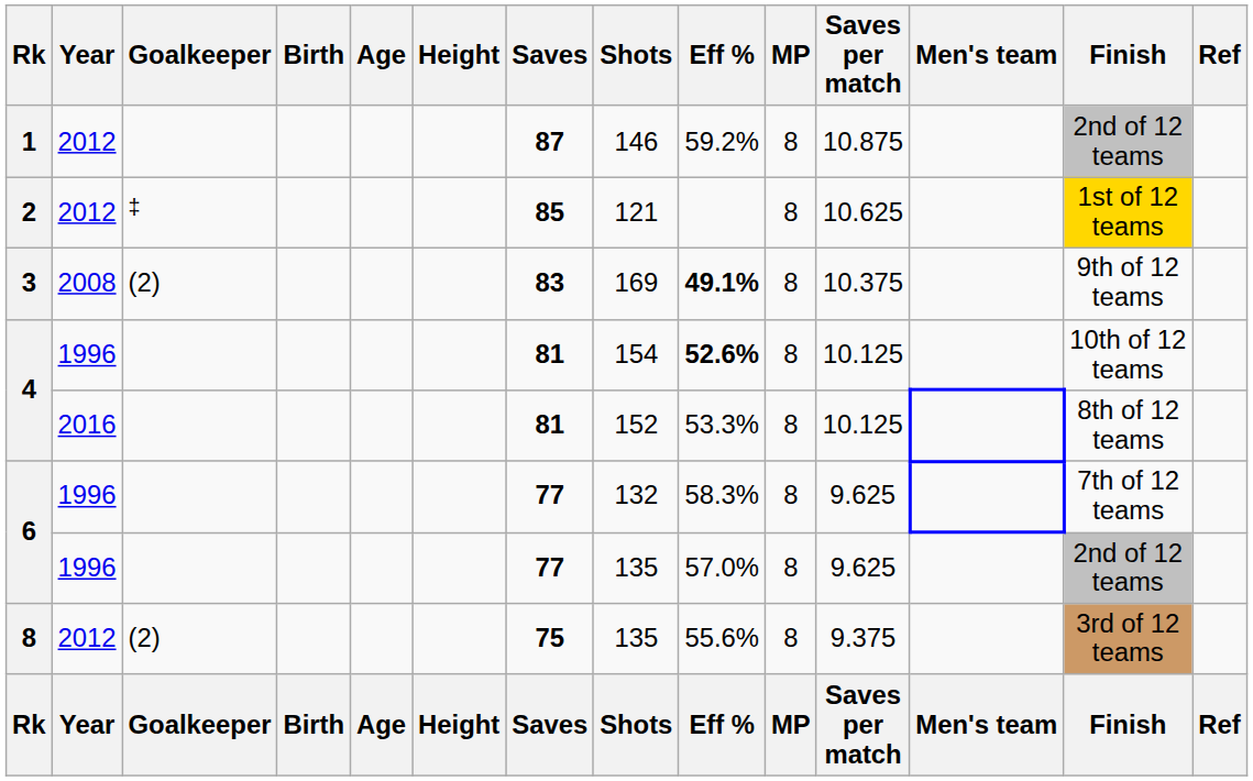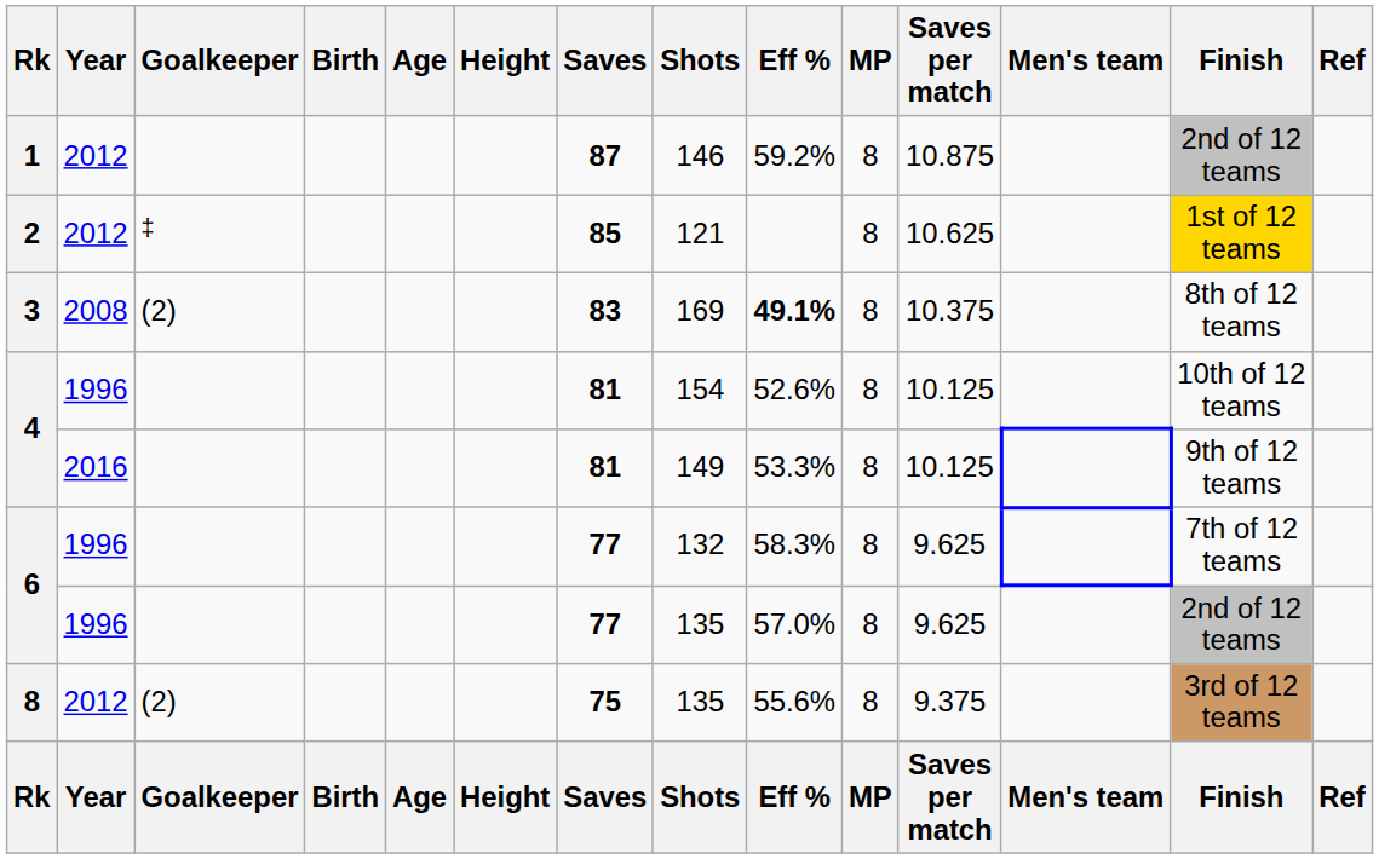 <table class="wikitable sortable sticky-header" style="text-align: center; font-size: 100%; margin-left: 1em;">
 <tr>
 <th scope="col">Rk</th>
 <th scope="col">Year</th>
 <th scope="col">Goalkeeper</th>
 <th scope="col">Birth</th>
 <th scope="col">Age</th>
 <th scope="col">Height</th>
 <th scope="col">Saves</th>
 <th scope="col">Shots</th>
 <th scope="col">Eff %</th>
 <th scope="col">MP</th>
 <th scope="col">Saves<br>per<br>match</th>
 <th scope="col">Men's team</th>
 <th scope="col">Finish</th>
 <th scope="col" class="unsortable">Ref</th>
 </tr>
 <tr>
 <th scope="row"><strong>1</strong></th>
 <td><a href='#'>2012</a></td>
 <td style="text-align: left;"></td>
 <td></td>
 <td></td>
 <td></td>
 <td><strong>87</strong></td>
 <td>146</td>
 <td>59.2%</td>
 <td>8</td>
 <td>10.875</td>
 <td style="text-align: left;"></td>
 <td style="background-color: silver;">2nd of 12<br>teams</td>
 <td></td>
 </tr>
 <tr>
 <th scope="row"><strong>2</strong></th>
 <td><a href='#'>2012</a></td>
 <td style="text-align: left;"><strong></strong><sup>‡</sup></td>
 <td></td>
 <td></td>
 <td></td>
 <td><strong>85</strong></td>
 <td>121</td>
 <td><strong></strong></td>
 <td>8</td>
 <td>10.625</td>
 <td style="text-align: left;"></td>
 <td style="background-color: gold;">1st of 12<br>teams</td>
 <td></td>
 </tr>
 <tr>
 <th scope="row"><strong>3</strong></th>
 <td><a href='#'>2008</a></td>
 <td style="text-align: left;"> (2)</td>
 <td></td>
 <td></td>
 <td></td>
 <td><strong>83</strong></td>
 <td>169</td>
 <td><strong>49.1%</strong></td>
 <td>8</td>
 <td>10.375</td>
 <td style="text-align: left;"></td>
-<td>9th of 12<br>teams</td>
+<td>8th of 12<br>teams</td>
 <td></td>
 </tr>
 <tr>
 <th scope="rowgroup" rowspan="2"><strong>4</strong></th>
 <td><a href='#'>1996</a></td>
 <td style="text-align: left;"></td>
 <td></td>
 <td></td>
 <td></td>
 <td><strong>81</strong></td>
 <td>154</td>
-<td><strong>52.6%</strong></td>
+<td>52.6%</td>
 <td>8</td>
 <td>10.125</td>
 <td style="text-align: left;"></td>
 <td>10th of 12<br>teams</td>
 <td></td>
 </tr>
 <tr>
 <td><a href='#'>2016</a></td>
 <td style="text-align: left;"></td>
 <td></td>
 <td></td>
 <td></td>
 <td><strong>81</strong></td>
-<td>152</td>
+<td>149</td>
 <td>53.3%</td>
 <td>8</td>
 <td>10.125</td>
 <td style="border: 2px solid blue; text-align: left;"></td>
-<td>8th of 12<br>teams</td>
+<td>9th of 12<br>teams</td>
 <td></td>
 </tr>
 <tr>
 <th scope="rowgroup" rowspan="2"><strong>6</strong></th>
 <td><a href='#'>1996</a></td>
 <td style="text-align: left;"></td>
 <td></td>
 <td></td>
 <td></td>
 <td><strong>77</strong></td>
 <td>132</td>
 <td>58.3%</td>
 <td>8</td>
 <td>9.625</td>
 <td style="border: 2px solid blue; text-align: left;"></td>
 <td>7th of 12<br>teams</td>
 <td></td>
 </tr>
 <tr>
 <td><a href='#'>1996</a></td>
 <td style="text-align: left;"></td>
 <td></td>
 <td></td>
 <td></td>
 <td><strong>77</strong></td>
 <td>135</td>
 <td>57.0%</td>
 <td>8</td>
 <td>9.625</td>
 <td style="text-align: left;"></td>
 <td style="background-color: silver;">2nd of 12<br>teams</td>
 <td></td>
 </tr>
 <tr>
 <th scope="row"><strong>8</strong></th>
 <td><a href='#'>2012</a></td>
 <td style="text-align: left;"> (2)</td>
 <td></td>
 <td></td>
 <td></td>
 <td><strong>75</strong></td>
 <td>135</td>
 <td>55.6%</td>
 <td>8</td>
 <td>9.375</td>
 <td style="text-align: left;"></td>
 <td style="background-color: #cc9966;">3rd of 12<br>teams</td>
 <td></td>
 </tr>
 <tr class="sortbottom">
 <th>Rk</th>
 <th>Year</th>
 <th>Goalkeeper</th>
 <th>Birth</th>
 <th>Age</th>
 <th>Height</th>
 <th>Saves</th>
 <th>Shots</th>
 <th>Eff %</th>
 <th>MP</th>
 <th>Saves<br>per<br>match</th>
 <th>Men's team</th>
 <th>Finish</th>
 <th>Ref</th>
 </tr>
 </table>
